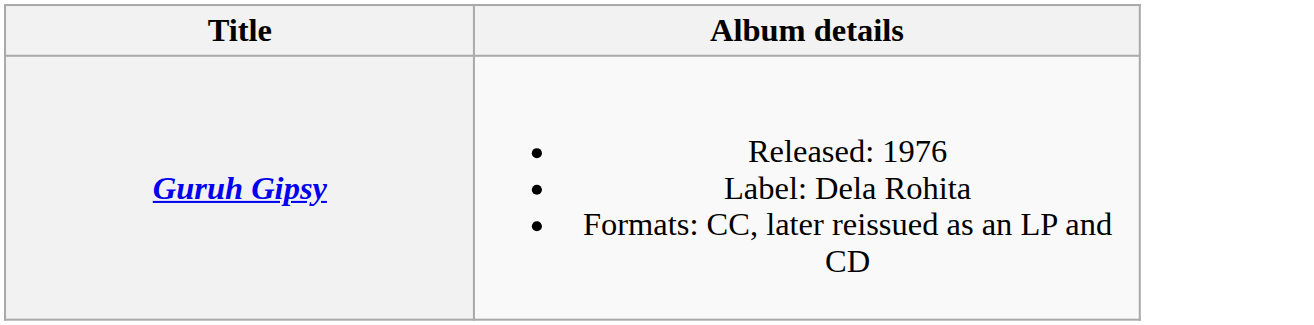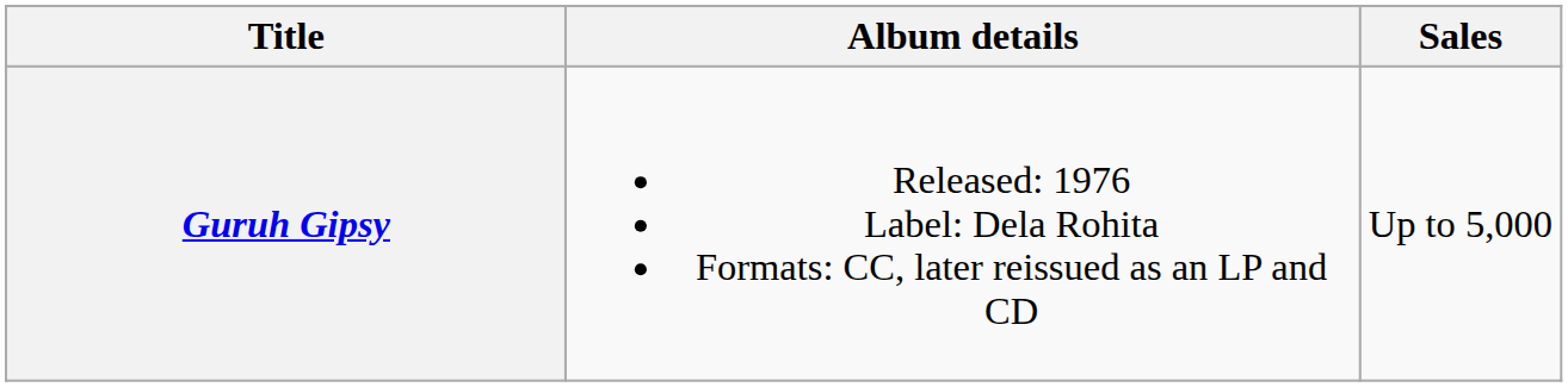 <table class="wikitable plainrowheaders" style="text-align:center;">
 <tr>
 <th scope="col" style="width:14em;">Title</th>
 <th scope="col" style="width:20em;">Album details</th>
+<th scope="col">Sales</th>
 </tr>
 <tr>
 <th scope="row"><em><a href='#'>Guruh Gipsy</a></em></th>
 <td><br><ul><li>Released: 1976</li><li>Label: Dela Rohita</li><li>Formats:  CC, later reissued as an LP and CD</li></ul></td>
+<td>Up to 5,000</td>
 </tr>
 </table>
